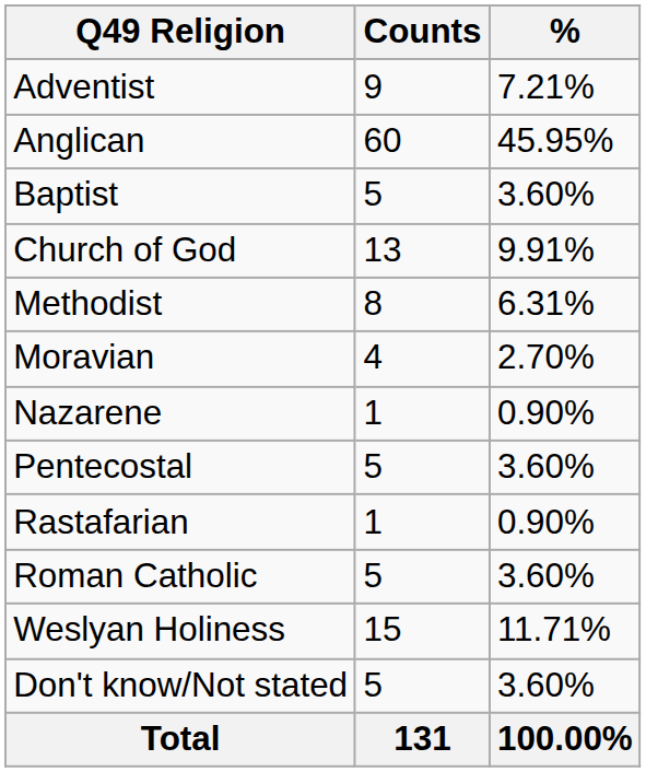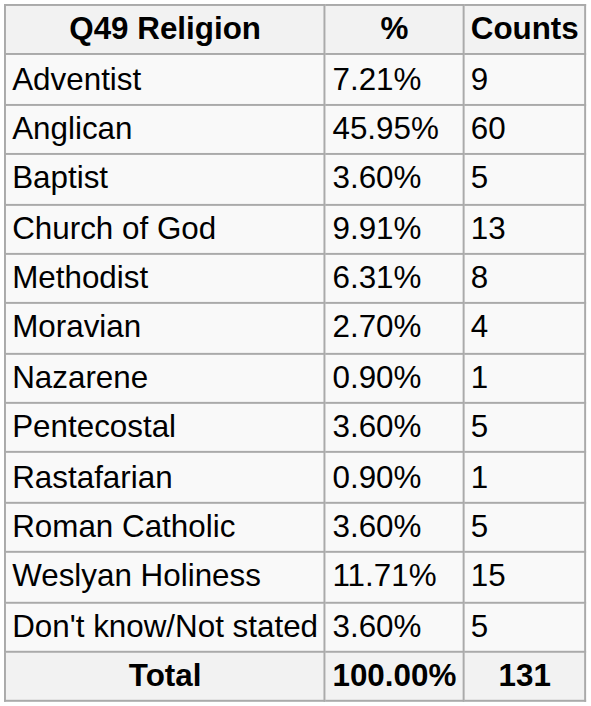 <table class="wikitable sortable">
 <tr>
 <th>Q49 Religion</th>
+<th>%</th>
 <th>Counts</th>
-<th>%</th>
 </tr>
 <tr>
 <td>Adventist</td>
+<td>7.21%</td>
 <td>9</td>
-<td>7.21%</td>
 </tr>
 <tr>
 <td>Anglican</td>
+<td>45.95%</td>
 <td>60</td>
-<td>45.95%</td>
 </tr>
 <tr>
 <td>Baptist</td>
+<td>3.60%</td>
 <td>5</td>
-<td>3.60%</td>
 </tr>
 <tr>
 <td>Church of God</td>
+<td>9.91%</td>
 <td>13</td>
-<td>9.91%</td>
 </tr>
 <tr>
 <td>Methodist</td>
+<td>6.31%</td>
 <td>8</td>
-<td>6.31%</td>
 </tr>
 <tr>
 <td>Moravian</td>
+<td>2.70%</td>
 <td>4</td>
-<td>2.70%</td>
 </tr>
 <tr>
 <td>Nazarene</td>
+<td>0.90%</td>
 <td>1</td>
-<td>0.90%</td>
 </tr>
 <tr>
 <td>Pentecostal</td>
+<td>3.60%</td>
 <td>5</td>
-<td>3.60%</td>
 </tr>
 <tr>
 <td>Rastafarian</td>
+<td>0.90%</td>
 <td>1</td>
-<td>0.90%</td>
 </tr>
 <tr>
 <td>Roman Catholic</td>
+<td>3.60%</td>
 <td>5</td>
-<td>3.60%</td>
 </tr>
 <tr>
 <td>Weslyan Holiness</td>
+<td>11.71%</td>
 <td>15</td>
-<td>11.71%</td>
 </tr>
 <tr>
 <td>Don't know/Not stated</td>
+<td>3.60%</td>
 <td>5</td>
-<td>3.60%</td>
 </tr>
 <tr>
 <th>Total</th>
+<th>100.00%</th>
 <th>131</th>
-<th>100.00%</th>
 </tr>
 </table>
